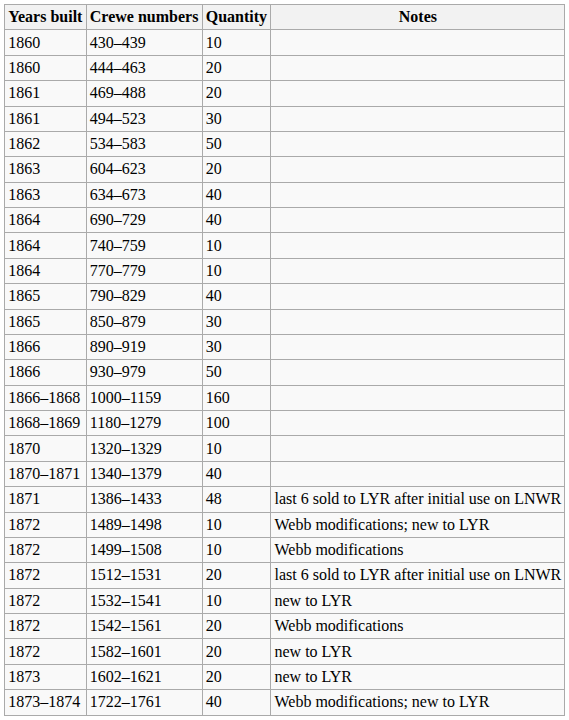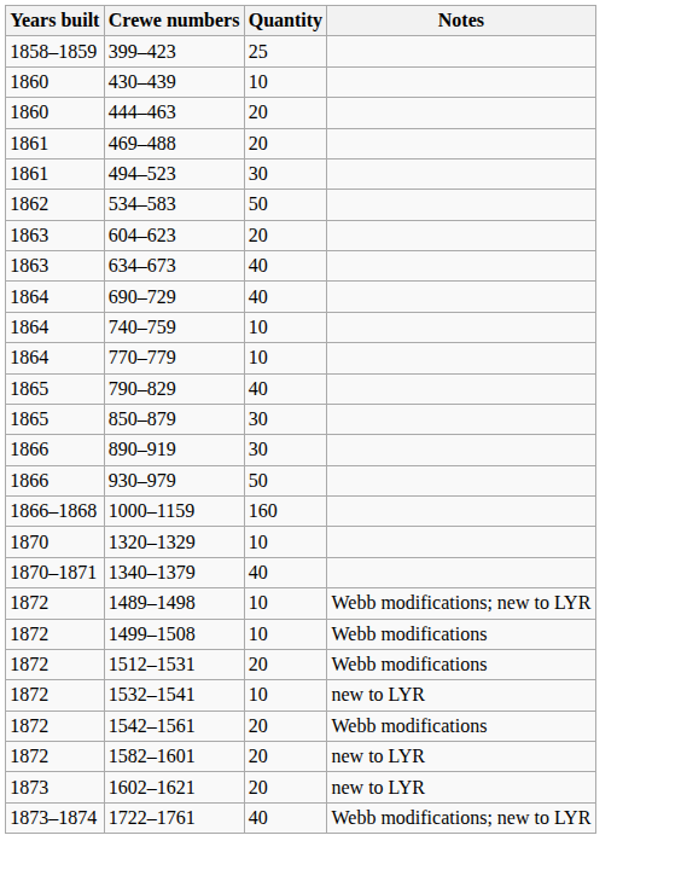 <table class="wikitable mw-collapsible">
 <tr>
 <th>Years built</th>
 <th>Crewe numbers</th>
 <th>Quantity</th>
 <th>Notes</th>
+</tr>
+<tr>
+<td>1858–1859</td>
+<td>399–423</td>
+<td>25</td>
+<td></td>
 </tr>
 <tr>
 <td>1860</td>
 <td>430–439</td>
 <td>10</td>
 <td></td>
 </tr>
 <tr>
 <td>1860</td>
 <td>444–463</td>
 <td>20</td>
 <td></td>
 </tr>
 <tr>
 <td>1861</td>
 <td>469–488</td>
 <td>20</td>
 <td></td>
 </tr>
 <tr>
 <td>1861</td>
 <td>494–523</td>
 <td>30</td>
 <td></td>
 </tr>
 <tr>
 <td>1862</td>
 <td>534–583</td>
 <td>50</td>
 <td></td>
 </tr>
 <tr>
 <td>1863</td>
 <td>604–623</td>
 <td>20</td>
 <td></td>
 </tr>
 <tr>
 <td>1863</td>
 <td>634–673</td>
 <td>40</td>
 <td></td>
 </tr>
 <tr>
 <td>1864</td>
 <td>690–729</td>
 <td>40</td>
 <td></td>
 </tr>
 <tr>
 <td>1864</td>
 <td>740–759</td>
 <td>10</td>
 <td></td>
 </tr>
 <tr>
 <td>1864</td>
 <td>770–779</td>
 <td>10</td>
 <td></td>
 </tr>
 <tr>
 <td>1865</td>
 <td>790–829</td>
 <td>40</td>
 <td></td>
 </tr>
 <tr>
 <td>1865</td>
 <td>850–879</td>
 <td>30</td>
 <td></td>
 </tr>
 <tr>
 <td>1866</td>
 <td>890–919</td>
 <td>30</td>
 <td></td>
 </tr>
 <tr>
 <td>1866</td>
 <td>930–979</td>
 <td>50</td>
 <td></td>
 </tr>
 <tr>
 <td>1866–1868</td>
 <td>1000–1159</td>
 <td>160</td>
 <td></td>
 </tr>
 <tr>
-<td>1868–1869</td>
-<td>1180–1279</td>
-<td>100</td>
-<td></td>
-</tr>
-<tr>
 <td>1870</td>
 <td>1320–1329</td>
 <td>10</td>
 <td></td>
 </tr>
 <tr>
 <td>1870–1871</td>
 <td>1340–1379</td>
 <td>40</td>
 <td></td>
-</tr>
-<tr>
-<td>1871</td>
-<td>1386–1433</td>
-<td>48</td>
-<td>last 6 sold to LYR after initial use on LNWR</td>
 </tr>
 <tr>
 <td>1872</td>
 <td>1489–1498</td>
 <td>10</td>
 <td>Webb modifications; new to LYR</td>
 </tr>
 <tr>
 <td>1872</td>
 <td>1499–1508</td>
 <td>10</td>
 <td>Webb modifications</td>
 </tr>
 <tr>
 <td>1872</td>
 <td>1512–1531</td>
 <td>20</td>
-<td>last 6 sold to LYR after initial use on LNWR</td>
+<td>Webb modifications</td>
 </tr>
 <tr>
 <td>1872</td>
 <td>1532–1541</td>
 <td>10</td>
 <td>new to LYR</td>
 </tr>
 <tr>
 <td>1872</td>
 <td>1542–1561</td>
 <td>20</td>
 <td>Webb modifications</td>
 </tr>
 <tr>
 <td>1872</td>
 <td>1582–1601</td>
 <td>20</td>
 <td>new to LYR</td>
 </tr>
 <tr>
 <td>1873</td>
 <td>1602–1621</td>
 <td>20</td>
 <td>new to LYR</td>
 </tr>
 <tr>
 <td>1873–1874</td>
 <td>1722–1761</td>
 <td>40</td>
 <td>Webb modifications; new to LYR</td>
 </tr>
 </table>
